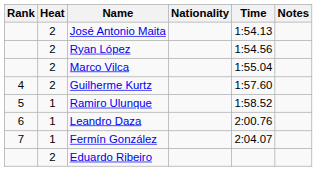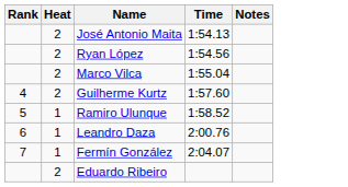 <table class="wikitable sortable" style="text-align:center">
 <tr>
 <th>Rank</th>
 <th>Heat</th>
 <th>Name</th>
-<th>Nationality</th>
 <th>Time</th>
 <th>Notes</th>
 </tr>
 <tr>
 <td></td>
 <td>2</td>
 <td align=left><a href='#'>José Antonio Maita</a></td>
-<td align=left></td>
 <td>1:54.13</td>
 <td></td>
 </tr>
 <tr>
 <td></td>
 <td>2</td>
 <td align=left><a href='#'>Ryan López</a></td>
-<td align=left></td>
 <td>1:54.56</td>
 <td></td>
 </tr>
 <tr>
 <td></td>
 <td>2</td>
 <td align=left><a href='#'>Marco Vilca</a></td>
-<td align=left></td>
 <td>1:55.04</td>
 <td></td>
 </tr>
 <tr>
 <td>4</td>
 <td>2</td>
 <td align=left><a href='#'>Guilherme Kurtz</a></td>
-<td align=left></td>
 <td>1:57.60</td>
 <td></td>
 </tr>
 <tr>
 <td>5</td>
 <td>1</td>
 <td align=left><a href='#'>Ramiro Ulunque</a></td>
-<td align=left></td>
 <td>1:58.52</td>
 <td></td>
 </tr>
 <tr>
 <td>6</td>
 <td>1</td>
 <td align=left><a href='#'>Leandro Daza</a></td>
-<td align=left></td>
 <td>2:00.76</td>
 <td></td>
 </tr>
 <tr>
 <td>7</td>
 <td>1</td>
 <td align=left><a href='#'>Fermín González</a></td>
-<td align=left></td>
 <td>2:04.07</td>
 <td></td>
 </tr>
 <tr>
 <td></td>
 <td>2</td>
 <td align=left><a href='#'>Eduardo Ribeiro</a></td>
-<td align=left></td>
 <td></td>
 <td></td>
 </tr>
 </table>
